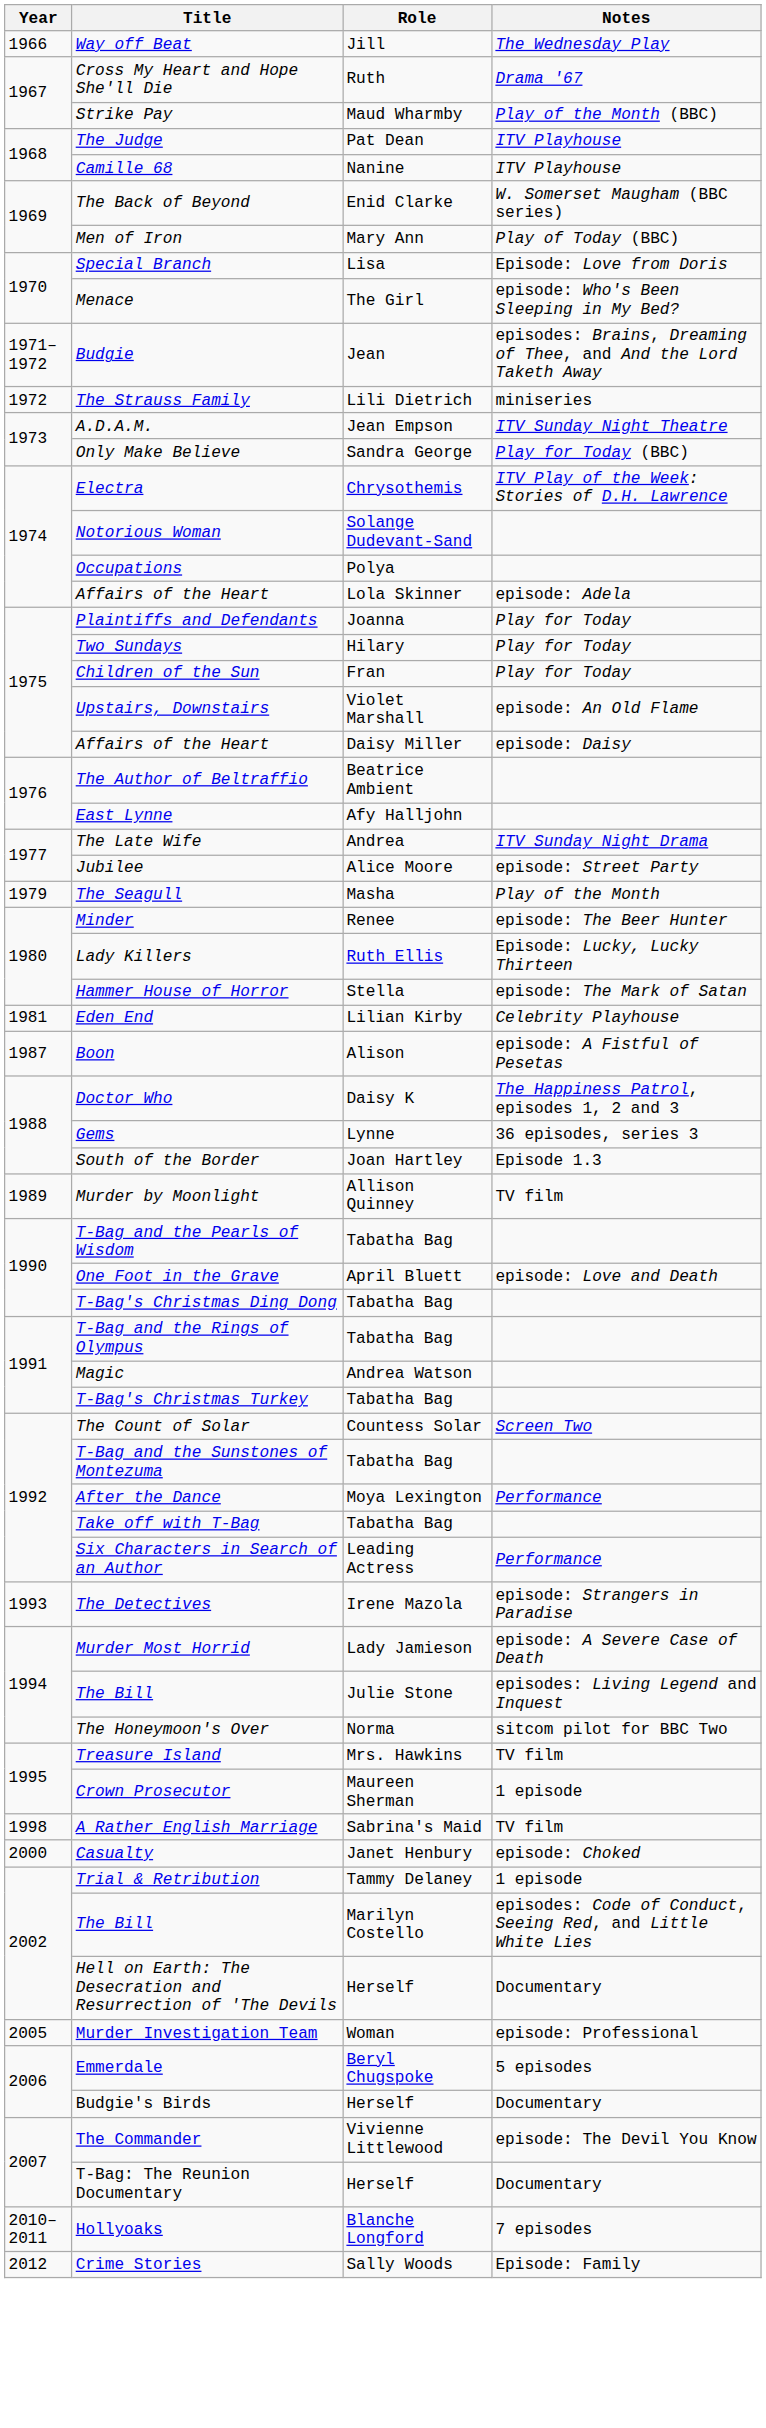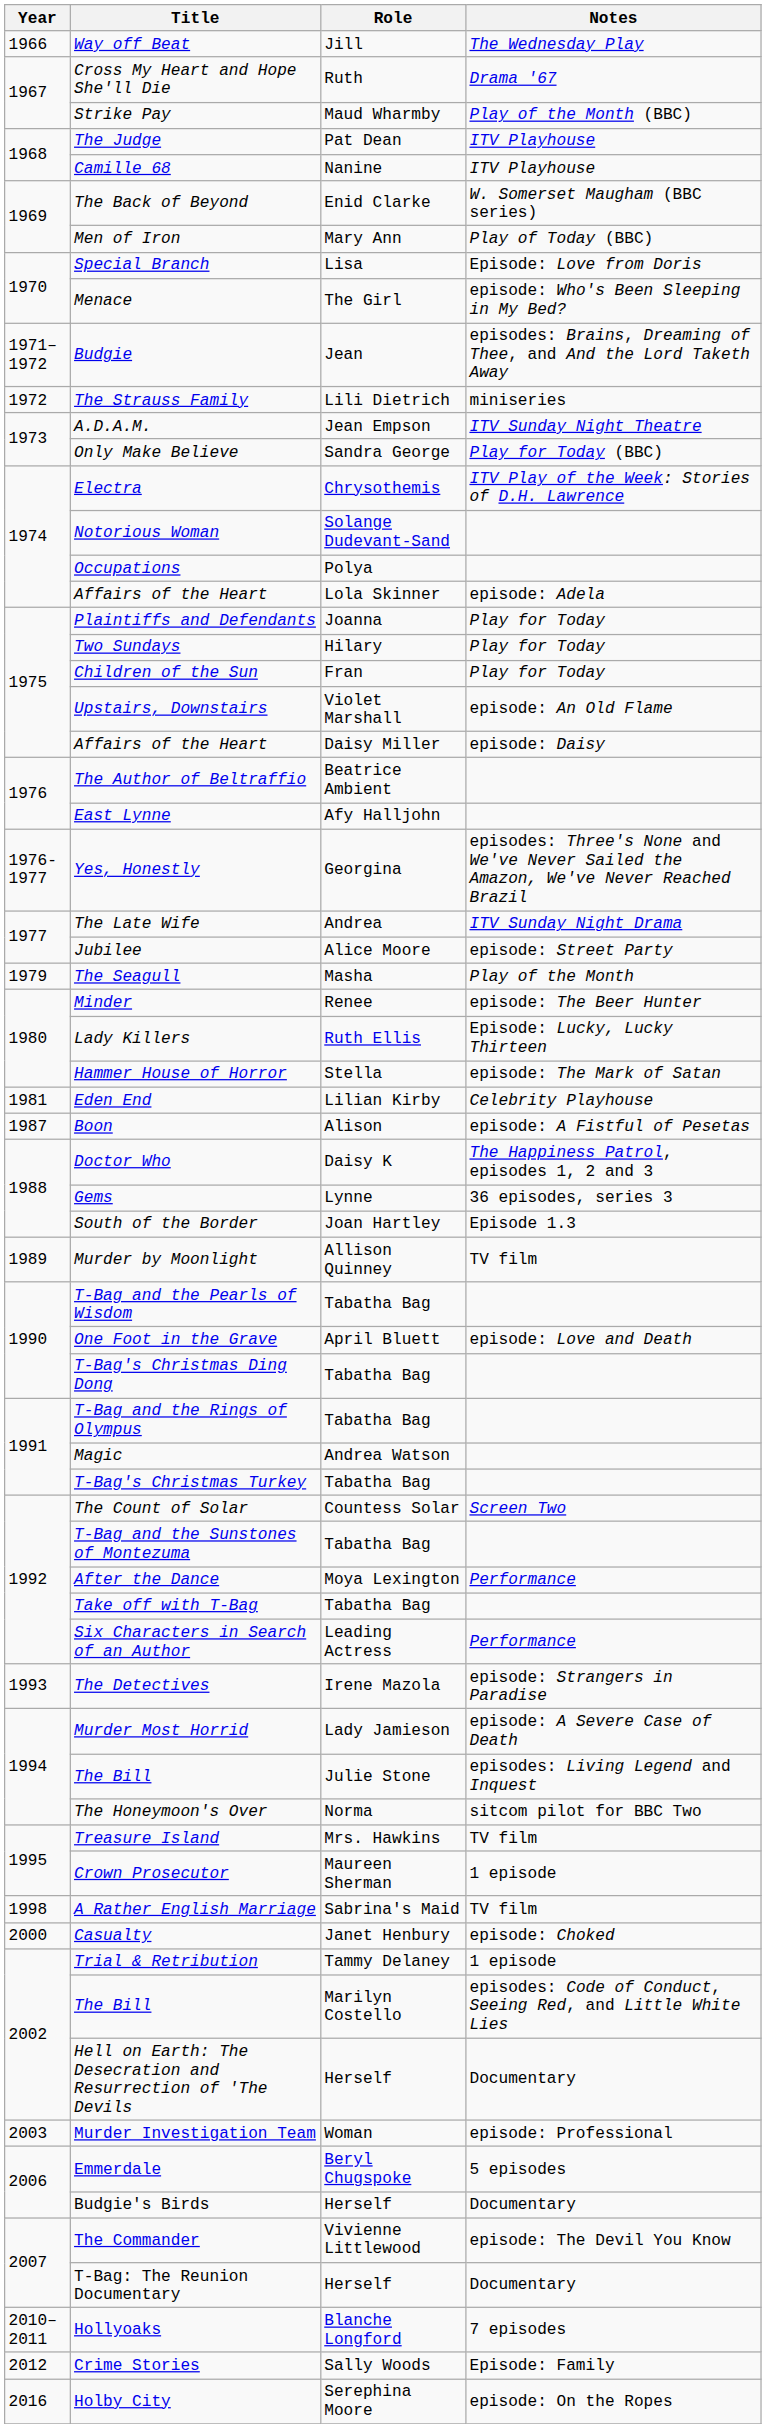 <table class="wikitable sortable">
 <tr>
 <th>Year</th>
 <th>Title</th>
 <th>Role</th>
 <th class="unsortable">Notes</th>
 </tr>
 <tr>
 <td>1966</td>
 <td><em><a href='#'>Way off Beat</a></em></td>
 <td>Jill</td>
 <td><em><a href='#'>The Wednesday Play</a></em></td>
 </tr>
 <tr>
 <td rowspan=2>1967</td>
 <td><em>Cross My Heart and Hope She'll Die</em></td>
 <td>Ruth</td>
 <td><em><a href='#'>Drama '67</a></em></td>
 </tr>
 <tr>
 <td><em>Strike Pay</em></td>
 <td>Maud Wharmby</td>
 <td><em><a href='#'>Play of the Month</a></em> (BBC)</td>
 </tr>
 <tr>
 <td rowspan=2>1968</td>
 <td><em><a href='#'>The Judge</a></em></td>
 <td>Pat Dean</td>
 <td><em><a href='#'>ITV Playhouse</a></em></td>
 </tr>
 <tr>
 <td><em><a href='#'>Camille 68</a></em></td>
 <td>Nanine</td>
 <td><em>ITV Playhouse</em></td>
 </tr>
 <tr>
 <td rowspan=2>1969</td>
 <td><em>The Back of Beyond</em></td>
 <td>Enid Clarke</td>
 <td><em>W. Somerset Maugham</em> (BBC series)</td>
 </tr>
 <tr>
 <td><em>Men of Iron</em></td>
 <td>Mary Ann</td>
 <td><em>Play of Today</em> (BBC)</td>
 </tr>
 <tr>
 <td rowspan=2>1970</td>
 <td><em><a href='#'>Special Branch</a></em></td>
 <td>Lisa</td>
 <td>Episode: <em>Love from Doris</em></td>
 </tr>
 <tr>
 <td><em>Menace</em></td>
 <td>The Girl</td>
 <td>episode: <em>Who's Been Sleeping in My Bed?</em></td>
 </tr>
 <tr>
 <td>1971–1972</td>
 <td><em><a href='#'>Budgie</a></em></td>
 <td>Jean</td>
 <td>episodes: <em>Brains</em>, <em>Dreaming of Thee</em>, and <em>And the Lord Taketh Away</em></td>
 </tr>
 <tr>
 <td>1972</td>
 <td><em><a href='#'>The Strauss Family</a></em></td>
 <td>Lili Dietrich</td>
 <td>miniseries</td>
 </tr>
 <tr>
 <td rowspan=2>1973</td>
 <td><em>A.D.A.M.</em></td>
 <td>Jean Empson</td>
 <td><em><a href='#'>ITV Sunday Night Theatre</a></em></td>
 </tr>
 <tr>
 <td><em>Only Make Believe</em></td>
 <td>Sandra George</td>
 <td><em><a href='#'>Play for Today</a></em> (BBC)</td>
 </tr>
 <tr>
 <td rowspan=4>1974</td>
 <td><em><a href='#'>Electra</a></em></td>
 <td><a href='#'>Chrysothemis</a></td>
 <td><em><a href='#'>ITV Play of the Week</a>: Stories of <a href='#'>D.H. Lawrence</a></em></td>
 </tr>
 <tr>
 <td><em><a href='#'>Notorious Woman</a></em></td>
 <td><a href='#'>Solange Dudevant-Sand</a></td>
 <td></td>
 </tr>
 <tr>
 <td><em><a href='#'>Occupations</a></em></td>
 <td>Polya</td>
 <td></td>
 </tr>
 <tr>
 <td><em>Affairs of the Heart</em></td>
 <td>Lola Skinner</td>
 <td>episode: <em>Adela</em></td>
 </tr>
 <tr>
 <td rowspan=5>1975</td>
 <td><em><a href='#'>Plaintiffs and Defendants</a></em></td>
 <td>Joanna</td>
 <td><em>Play for Today</em></td>
 </tr>
 <tr>
 <td><em><a href='#'>Two Sundays</a></em></td>
 <td>Hilary</td>
 <td><em>Play for Today</em></td>
 </tr>
 <tr>
 <td><em><a href='#'>Children of the Sun</a></em></td>
 <td>Fran</td>
 <td><em>Play for Today</em></td>
 </tr>
 <tr>
 <td><em><a href='#'>Upstairs, Downstairs</a></em></td>
 <td>Violet Marshall</td>
 <td>episode: <em>An Old Flame</em></td>
 </tr>
 <tr>
 <td><em>Affairs of the Heart</em></td>
 <td>Daisy Miller</td>
 <td>episode: <em>Daisy</em></td>
 </tr>
 <tr>
 <td rowspan=2>1976</td>
 <td><em><a href='#'>The Author of Beltraffio</a></em></td>
 <td>Beatrice Ambient</td>
 <td></td>
 </tr>
 <tr>
 <td><em><a href='#'>East Lynne</a></em></td>
 <td>Afy Halljohn</td>
 <td></td>
+</tr>
+<tr>
+<td>1976-1977</td>
+<td><em><a href='#'>Yes, Honestly</a></em></td>
+<td>Georgina</td>
+<td>episodes: <em>Three's None</em> and <em>We've Never Sailed the Amazon, We've Never Reached Brazil</em></td>
 </tr>
 <tr>
 <td rowspan=2>1977</td>
 <td><em>The Late Wife</em></td>
 <td>Andrea</td>
 <td><em><a href='#'>ITV Sunday Night Drama</a></em></td>
 </tr>
 <tr>
 <td><em>Jubilee</em></td>
 <td>Alice Moore</td>
 <td>episode: <em>Street Party</em></td>
 </tr>
 <tr>
 <td>1979</td>
 <td><em><a href='#'>The Seagull</a></em></td>
 <td>Masha</td>
 <td><em>Play of the Month</em></td>
 </tr>
 <tr>
 <td rowspan=3>1980</td>
 <td><em><a href='#'>Minder</a></em></td>
 <td>Renee</td>
 <td>episode: <em>The Beer Hunter</em></td>
 </tr>
 <tr>
 <td><em>Lady Killers</em></td>
 <td><a href='#'>Ruth Ellis</a></td>
 <td>Episode: <em>Lucky, Lucky Thirteen</em></td>
 </tr>
 <tr>
 <td><em><a href='#'>Hammer House of Horror</a></em></td>
 <td>Stella</td>
 <td>episode: <em>The Mark of Satan</em></td>
 </tr>
 <tr>
 <td>1981</td>
 <td><em><a href='#'>Eden End</a></em></td>
 <td>Lilian Kirby</td>
 <td><em>Celebrity Playhouse</em></td>
 </tr>
 <tr>
 <td>1987</td>
 <td><em><a href='#'>Boon</a></em></td>
 <td>Alison</td>
 <td>episode: <em>A Fistful of Pesetas</em></td>
 </tr>
 <tr>
 <td rowspan=3>1988</td>
 <td><em><a href='#'>Doctor Who</a></em></td>
 <td>Daisy K</td>
 <td><em><a href='#'>The Happiness Patrol</a></em>, episodes 1, 2 and 3</td>
 </tr>
 <tr>
 <td><em><a href='#'>Gems</a></em></td>
 <td>Lynne</td>
 <td>36 episodes, series 3</td>
 </tr>
 <tr>
 <td><em>South of the Border</em></td>
 <td>Joan Hartley</td>
 <td>Episode 1.3</td>
 </tr>
 <tr>
 <td>1989</td>
 <td><em>Murder by Moonlight</em></td>
 <td>Allison Quinney</td>
 <td>TV film</td>
 </tr>
 <tr>
 <td rowspan=3>1990</td>
 <td><em><a href='#'>T-Bag and the Pearls of Wisdom</a></em></td>
 <td>Tabatha Bag</td>
 <td></td>
 </tr>
 <tr>
 <td><em><a href='#'>One Foot in the Grave</a></em></td>
 <td>April Bluett</td>
 <td>episode: <em>Love and Death</em></td>
 </tr>
 <tr>
 <td><em><a href='#'>T-Bag's Christmas Ding Dong</a></em></td>
 <td>Tabatha Bag</td>
 <td></td>
 </tr>
 <tr>
 <td rowspan=3>1991</td>
 <td><em><a href='#'>T-Bag and the Rings of Olympus</a></em></td>
 <td>Tabatha Bag</td>
 <td></td>
 </tr>
 <tr>
 <td><em>Magic</em></td>
 <td>Andrea Watson</td>
 <td></td>
 </tr>
 <tr>
 <td><em><a href='#'>T-Bag's Christmas Turkey</a></em></td>
 <td>Tabatha Bag</td>
 <td></td>
 </tr>
 <tr>
 <td rowspan=5>1992</td>
 <td><em>The Count of Solar</em></td>
 <td>Countess Solar</td>
 <td><em><a href='#'>Screen Two</a></em></td>
 </tr>
 <tr>
 <td><em><a href='#'>T-Bag and the Sunstones of Montezuma</a></em></td>
 <td>Tabatha Bag</td>
 <td></td>
 </tr>
 <tr>
 <td><em><a href='#'>After the Dance</a></em></td>
 <td>Moya Lexington</td>
 <td><em><a href='#'>Performance</a></em></td>
 </tr>
 <tr>
 <td><em><a href='#'>Take off with T-Bag</a></em></td>
 <td>Tabatha Bag</td>
 <td></td>
 </tr>
 <tr>
 <td><em><a href='#'>Six Characters in Search of an Author</a></em></td>
 <td>Leading Actress</td>
 <td><em><a href='#'>Performance</a></em></td>
 </tr>
 <tr>
 <td>1993</td>
 <td><em><a href='#'>The Detectives</a></em></td>
 <td>Irene Mazola</td>
 <td>episode: <em>Strangers in Paradise</em></td>
 </tr>
 <tr>
 <td rowspan=3>1994</td>
 <td><em><a href='#'>Murder Most Horrid</a></em></td>
 <td>Lady Jamieson</td>
 <td>episode: <em>A Severe Case of Death</em></td>
 </tr>
 <tr>
 <td><em><a href='#'>The Bill</a></em></td>
 <td>Julie Stone</td>
 <td>episodes: <em>Living Legend</em> and <em>Inquest</em></td>
 </tr>
 <tr>
 <td><em>The Honeymoon's Over</em></td>
 <td>Norma</td>
 <td>sitcom pilot for BBC Two</td>
 </tr>
 <tr>
 <td rowspan=2>1995</td>
 <td><em><a href='#'>Treasure Island</a></em></td>
 <td>Mrs. Hawkins</td>
 <td>TV film</td>
 </tr>
 <tr>
 <td><em><a href='#'>Crown Prosecutor</a></em></td>
 <td>Maureen Sherman</td>
 <td>1 episode</td>
 </tr>
 <tr>
 <td>1998</td>
 <td><em><a href='#'>A Rather English Marriage</a></em></td>
 <td>Sabrina's Maid</td>
 <td>TV film</td>
 </tr>
 <tr>
 <td>2000</td>
 <td><em><a href='#'>Casualty</a></em></td>
 <td>Janet Henbury</td>
 <td>episode: <em>Choked</em></td>
 </tr>
 <tr>
 <td rowspan=3>2002</td>
 <td><em><a href='#'>Trial & Retribution</a></em></td>
 <td>Tammy Delaney</td>
 <td>1 episode</td>
 </tr>
 <tr>
 <td><em><a href='#'>The Bill</a></em></td>
 <td>Marilyn Costello</td>
 <td>episodes: <em>Code of Conduct</em>, <em>Seeing Red</em>, and <em>Little White Lies</em></td>
 </tr>
 <tr>
 <td><em>Hell on Earth: The Desecration and Resurrection of 'The Devils<strong></td>
 <td>Herself</td>
 <td>Documentary</td>
 </tr>
 <tr>
-<td>2005</td>
+<td>2003</td>
 <td></em><a href='#'>Murder Investigation Team</a><em></td>
 <td>Woman</td>
 <td>episode: </em>Professional<em></td>
 </tr>
 <tr>
 <td rowspan=2>2006</td>
 <td></em><a href='#'>Emmerdale</a><em></td>
 <td><a href='#'>Beryl Chugspoke</a></td>
 <td>5 episodes</td>
 </tr>
 <tr>
 <td></em>Budgie's Birds<em></td>
 <td>Herself</td>
 <td>Documentary</td>
 </tr>
 <tr>
 <td rowspan=2>2007</td>
 <td></em><a href='#'>The Commander</a><em></td>
 <td>Vivienne Littlewood</td>
 <td>episode: </em>The Devil You Know<em></td>
 </tr>
 <tr>
 <td></em>T-Bag: The Reunion Documentary<em></td>
 <td>Herself</td>
 <td>Documentary</td>
 </tr>
 <tr>
 <td>2010–2011</td>
 <td></em><a href='#'>Hollyoaks</a><em></td>
 <td><a href='#'>Blanche Longford</a></td>
 <td>7 episodes</td>
 </tr>
 <tr>
 <td>2012</td>
 <td></em><a href='#'>Crime Stories</a><em></td>
 <td>Sally Woods</td>
 <td>Episode: </em>Family<em></td>
 </tr>
+<tr>
+<td>2016</td>
+<td></em><a href='#'>Holby City</a><em></td>
+<td>Serephina Moore</td>
+<td>episode: </em>On the Ropes<em></td>
+</tr>
 </table>
